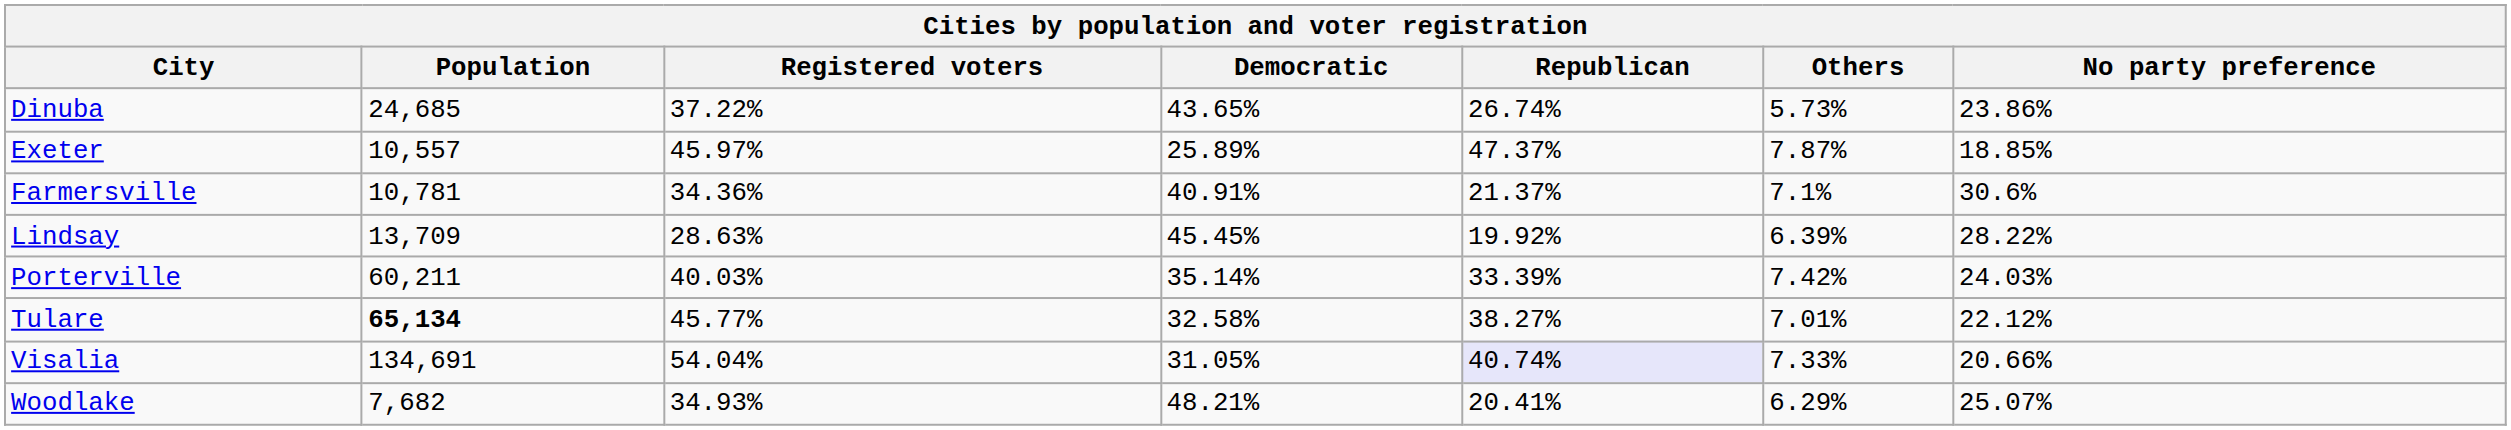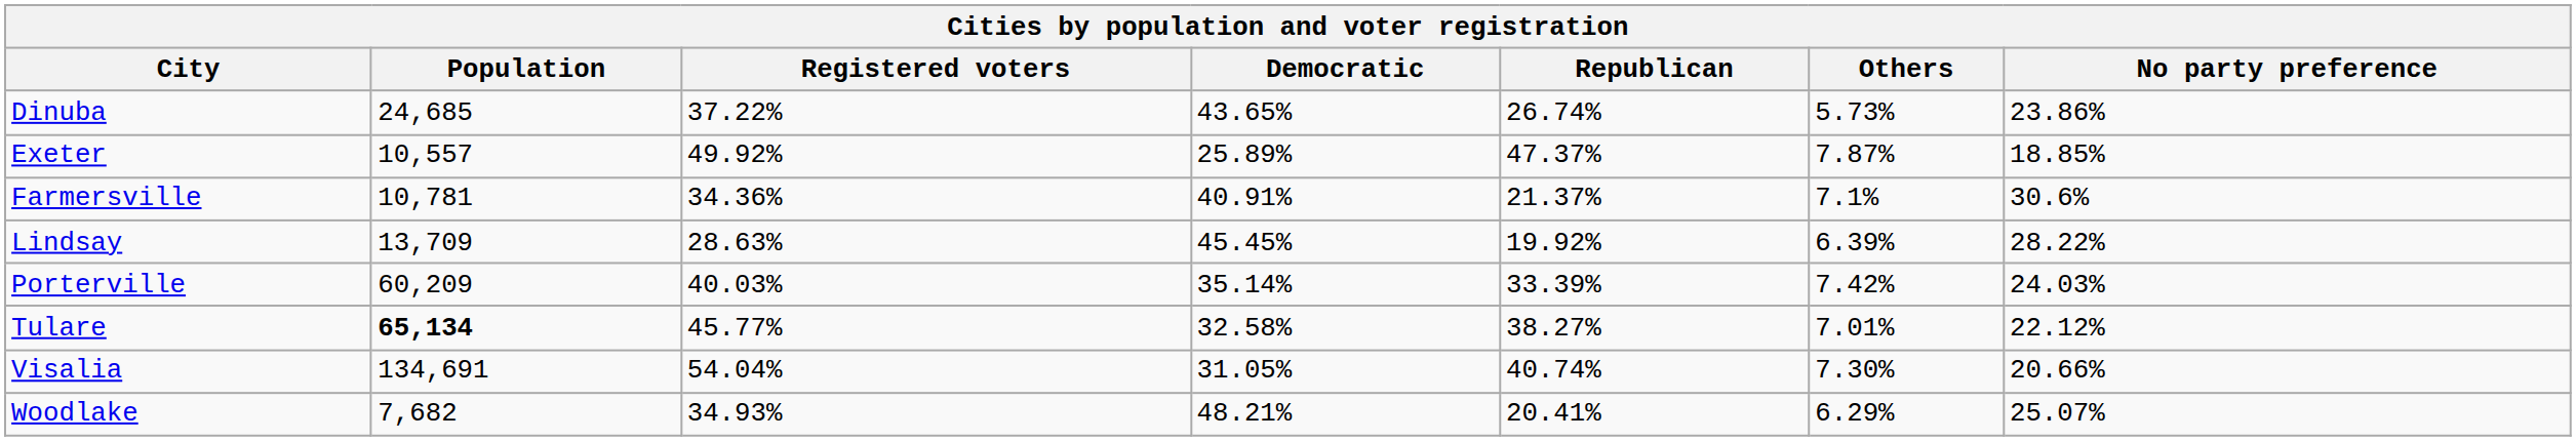 <table class="wikitable collapsible collapsed sortable" style="width: 100%;">
 <tr>
 <th colspan="8">Cities by population and voter registration</th>
 </tr>
 <tr>
 <th>City</th>
 <th data-sort-type="number">Population</th>
 <th data-sort-type="number">Registered voters<br></th>
 <th data-sort-type="number">Democratic</th>
 <th data-sort-type="number">Republican</th>
 <th data-sort-type="number">Others</th>
 <th data-sort-type="number">No party preference</th>
 </tr>
 <tr>
 <td><a href='#'>Dinuba</a></td>
 <td>24,685</td>
 <td>37.22%</td>
 <td>43.65%</td>
 <td>26.74%</td>
 <td>5.73%</td>
 <td>23.86%</td>
 </tr>
 <tr>
 <td><a href='#'>Exeter</a></td>
 <td>10,557</td>
-<td>45.97%</td>
+<td>49.92%</td>
 <td>25.89%</td>
 <td>47.37%</td>
 <td>7.87%</td>
 <td>18.85%</td>
 </tr>
 <tr>
 <td><a href='#'>Farmersville</a></td>
 <td>10,781</td>
 <td>34.36%</td>
 <td>40.91%</td>
 <td>21.37%</td>
 <td>7.1%</td>
 <td>30.6%</td>
 </tr>
 <tr>
 <td><a href='#'>Lindsay</a></td>
 <td>13,709</td>
 <td>28.63%</td>
 <td>45.45%</td>
 <td>19.92%</td>
 <td>6.39%</td>
 <td>28.22%</td>
 </tr>
 <tr>
 <td><a href='#'>Porterville</a></td>
-<td>60,211</td>
+<td>60,209</td>
 <td>40.03%</td>
 <td>35.14%</td>
 <td>33.39%</td>
 <td>7.42%</td>
 <td>24.03%</td>
 </tr>
 <tr>
 <td><a href='#'>Tulare</a></td>
 <td><strong>65,134</strong></td>
 <td>45.77%</td>
 <td>32.58%</td>
 <td>38.27%</td>
 <td>7.01%</td>
 <td>22.12%</td>
 </tr>
 <tr>
 <td><a href='#'>Visalia</a></td>
 <td>134,691</td>
 <td>54.04%</td>
 <td>31.05%</td>
-<td style="background: lavender;">40.74%</td>
-<td>7.33%</td>
+<td>40.74%</td>
+<td>7.30%</td>
 <td>20.66%</td>
 </tr>
 <tr>
 <td><a href='#'>Woodlake</a></td>
 <td>7,682</td>
 <td>34.93%</td>
 <td>48.21%</td>
 <td>20.41%</td>
 <td>6.29%</td>
 <td>25.07%</td>
 </tr>
 </table>
